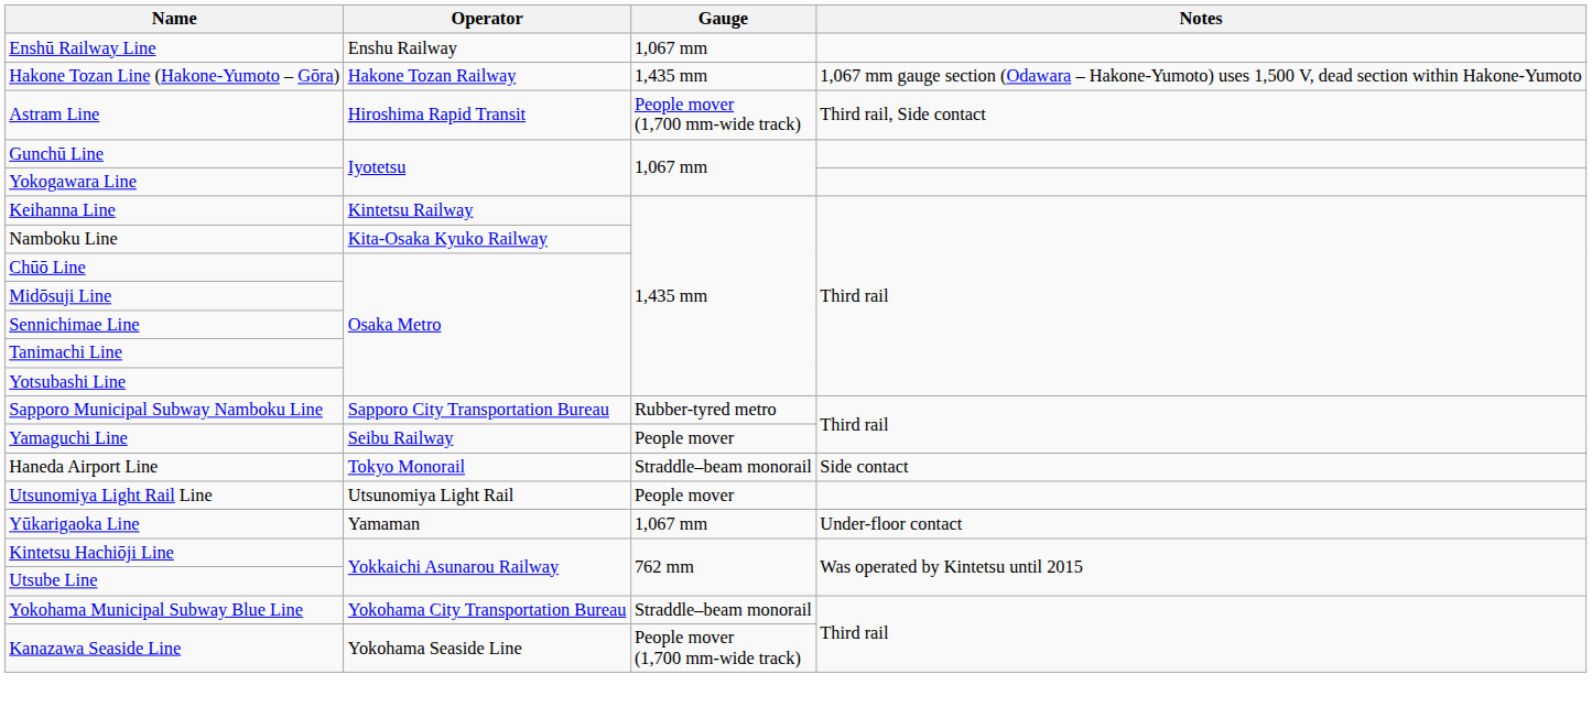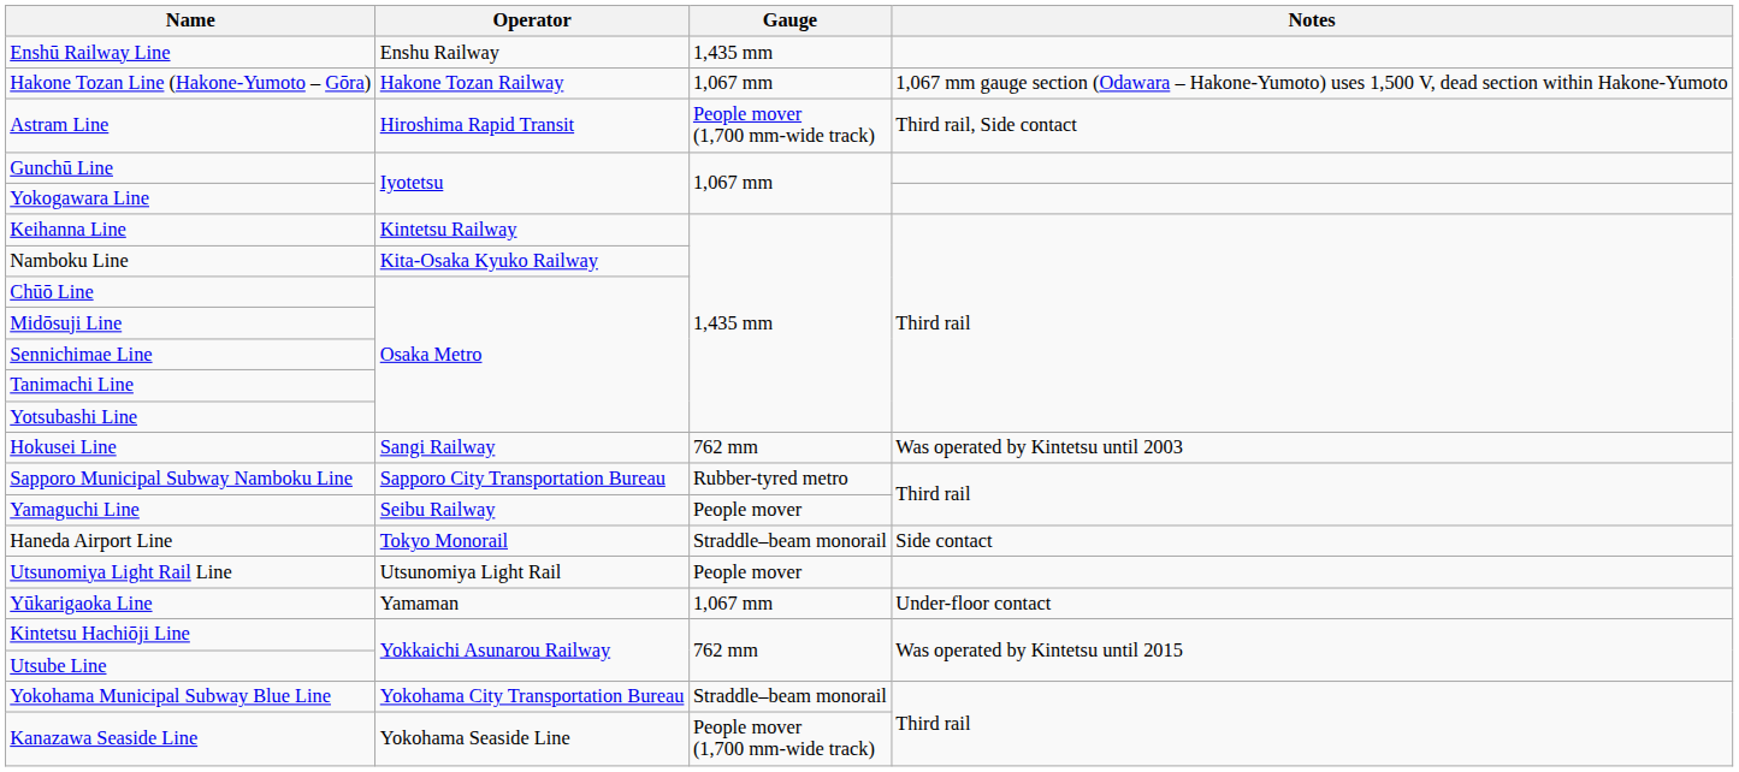 <table class="wikitable">
 <tr>
 <th>Name</th>
 <th>Operator</th>
 <th>Gauge</th>
 <th>Notes</th>
 </tr>
 <tr>
 <td><a href='#'>Enshū Railway Line</a></td>
 <td>Enshu Railway</td>
-<td>1,067 mm</td>
+<td>1,435 mm</td>
 <td></td>
 </tr>
 <tr>
 <td><a href='#'>Hakone Tozan Line</a> (<a href='#'>Hakone-Yumoto</a> – <a href='#'>Gōra</a>)</td>
 <td><a href='#'>Hakone Tozan Railway</a></td>
-<td>1,435 mm</td>
+<td>1,067 mm</td>
 <td>1,067 mm gauge section (<a href='#'>Odawara</a> – Hakone-Yumoto) uses 1,500 V, dead section within Hakone-Yumoto</td>
 </tr>
 <tr>
 <td><a href='#'>Astram Line</a></td>
 <td><a href='#'>Hiroshima Rapid Transit</a></td>
 <td><a href='#'>People mover</a><br>(1,700 mm-wide track)</td>
 <td>Third rail, Side contact</td>
 </tr>
 <tr>
 <td><a href='#'>Gunchū Line</a></td>
 <td rowspan="2"><a href='#'>Iyotetsu</a></td>
 <td rowspan="2">1,067 mm</td>
 <td></td>
 </tr>
 <tr>
 <td><a href='#'>Yokogawara Line</a></td>
 <td></td>
 </tr>
 <tr>
 <td><a href='#'>Keihanna Line</a></td>
 <td><a href='#'>Kintetsu Railway</a></td>
 <td rowspan="7">1,435 mm</td>
 <td rowspan="7">Third rail</td>
 </tr>
 <tr>
 <td>Namboku Line</td>
 <td><a href='#'>Kita-Osaka Kyuko Railway</a></td>
 </tr>
 <tr>
 <td><a href='#'>Chūō Line</a></td>
 <td rowspan="5"><a href='#'>Osaka Metro</a></td>
 </tr>
 <tr>
 <td><a href='#'>Midōsuji Line</a></td>
 </tr>
 <tr>
 <td><a href='#'>Sennichimae Line</a></td>
 </tr>
 <tr>
 <td><a href='#'>Tanimachi Line</a></td>
 </tr>
 <tr>
 <td><a href='#'>Yotsubashi Line</a></td>
+</tr>
+<tr>
+<td><a href='#'>Hokusei Line</a></td>
+<td><a href='#'>Sangi Railway</a></td>
+<td>762 mm</td>
+<td>Was operated by Kintetsu until 2003</td>
 </tr>
 <tr>
 <td><a href='#'>Sapporo Municipal Subway Namboku Line</a></td>
 <td><a href='#'>Sapporo City Transportation Bureau</a></td>
 <td>Rubber-tyred metro</td>
 <td rowspan="2">Third rail</td>
 </tr>
 <tr>
 <td><a href='#'>Yamaguchi Line</a></td>
 <td><a href='#'>Seibu Railway</a></td>
 <td>People mover</td>
 </tr>
 <tr>
 <td>Haneda Airport Line</td>
 <td><a href='#'>Tokyo Monorail</a></td>
 <td>Straddle–beam monorail</td>
 <td>Side contact</td>
 </tr>
 <tr>
 <td><a href='#'>Utsunomiya Light Rail</a> Line</td>
 <td>Utsunomiya Light Rail</td>
 <td>People mover</td>
 </tr>
 <tr>
 <td><a href='#'>Yūkarigaoka Line</a></td>
 <td>Yamaman</td>
 <td>1,067 mm</td>
 <td>Under-floor contact</td>
 </tr>
 <tr>
 <td><a href='#'>Kintetsu Hachiōji Line</a></td>
 <td rowspan="2"><a href='#'>Yokkaichi Asunarou Railway</a></td>
 <td rowspan="2">762 mm</td>
 <td rowspan="2">Was operated by Kintetsu until 2015</td>
 </tr>
 <tr>
 <td><a href='#'>Utsube Line</a></td>
 </tr>
 <tr>
 <td><a href='#'>Yokohama Municipal Subway Blue Line</a></td>
 <td><a href='#'>Yokohama City Transportation Bureau</a></td>
 <td>Straddle–beam monorail</td>
 <td rowspan="2">Third rail</td>
 </tr>
 <tr>
 <td><a href='#'>Kanazawa Seaside Line</a></td>
 <td>Yokohama Seaside Line</td>
 <td>People mover<br>(1,700 mm-wide track)</td>
 </tr>
 </table>
